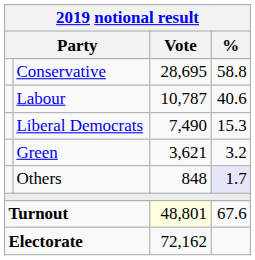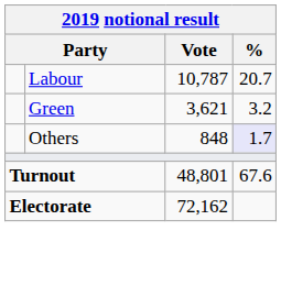 <table class="wikitable">
 <tr>
 <th colspan="4"><a href='#'>2019</a> <a href='#'>notional result</a></th>
 </tr>
 <tr>
 <th bgcolor="#DDDDFF" width="130px" colspan="2">Party</th>
 <th bgcolor="#DDDDFF" width="50px">Vote</th>
 <th bgcolor="#DDDDFF" width="30px">%</th>
 </tr>
 <tr>
 <td></td>
-<td><a href='#'>Conservative</a></td>
-<td align=right>28,695</td>
-<td align=right>58.8</td>
-</tr>
-<tr>
-<td></td>
 <td><a href='#'>Labour</a></td>
 <td align=right>10,787</td>
-<td align=right>40.6</td>
-</tr>
-<tr>
-<td></td>
-<td><a href='#'>Liberal Democrats</a></td>
-<td align=right>7,490</td>
-<td align=right>15.3</td>
+<td align=right>20.7</td>
 </tr>
 <tr>
 <td></td>
 <td><a href='#'>Green</a></td>
 <td align=right>3,621</td>
 <td align=right>3.2</td>
 </tr>
 <tr>
 <td></td>
 <td>Others</td>
 <td align=right>848</td>
 <td align=right style="background: lavender;">1.7</td>
 </tr>
 <tr>
 <td colspan="4" bgcolor="#EAECF0"></td>
 </tr>
 <tr>
 <td colspan="2"><strong>Turnout</strong></td>
-<td align=right style="background: lightyellow;">48,801</td>
+<td align=right>48,801</td>
 <td align=right>67.6</td>
 </tr>
 <tr>
 <td colspan="2"><strong>Electorate</strong></td>
 <td align=right>72,162</td>
 </tr>
 </table>
